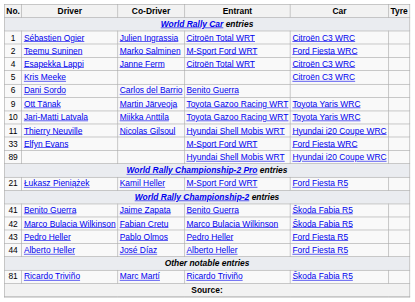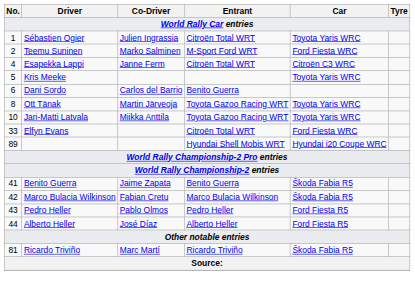 <table class="wikitable" style="font-size: 85%;">
 <tr>
 <th>No.</th>
 <th>Driver</th>
 <th>Co-Driver</th>
 <th>Entrant</th>
 <th>Car</th>
 <th>Tyre</th>
 </tr>
 <tr>
 <td style="background-color:#EAECF0; text-align:center" colspan="6"><strong><em><a href='#'>World Rally Car</a> entries</em></strong></td>
 </tr>
 <tr>
 <td align="center">1</td>
 <td> <a href='#'>Sébastien Ogier</a></td>
 <td> <a href='#'>Julien Ingrassia</a></td>
 <td> <a href='#'>Citroën Total WRT</a></td>
-<td><a href='#'>Citroën C3 WRC</a></td>
+<td><a href='#'>Toyota Yaris WRC</a></td>
 <td align="center"></td>
 </tr>
 <tr>
 <td align="center">2</td>
 <td> <a href='#'>Teemu Suninen</a></td>
 <td> <a href='#'>Marko Salminen</a></td>
 <td> <a href='#'>M-Sport Ford WRT</a></td>
 <td><a href='#'>Ford Fiesta WRC</a></td>
 <td align="center"></td>
 </tr>
 <tr>
 <td align="center">4</td>
 <td> <a href='#'>Esapekka Lappi</a></td>
 <td> <a href='#'>Janne Ferm</a></td>
 <td> <a href='#'>Citroën Total WRT</a></td>
 <td><a href='#'>Citroën C3 WRC</a></td>
 <td align="center"></td>
 </tr>
 <tr>
 <td align="center">5</td>
 <td> <a href='#'>Kris Meeke</a></td>
 <td></td>
 <td></td>
-<td><a href='#'>Citroën C3 WRC</a></td>
+<td><a href='#'>Toyota Yaris WRC</a></td>
 <td align="center"></td>
 </tr>
 <tr>
 <td align="center">6</td>
 <td> <a href='#'>Dani Sordo</a></td>
 <td> <a href='#'>Carlos del Barrio</a></td>
 <td> <a href='#'>Benito Guerra</a></td>
 <td></td>
 <td align="center"></td>
 </tr>
 <tr>
-<td align="center">9</td>
+<td align="center">8</td>
 <td> <a href='#'>Ott Tänak</a></td>
 <td> <a href='#'>Martin Järveoja</a></td>
 <td> <a href='#'>Toyota Gazoo Racing WRT</a></td>
 <td><a href='#'>Toyota Yaris WRC</a></td>
 <td align="center"></td>
 </tr>
 <tr>
 <td align="center">10</td>
 <td> <a href='#'>Jari-Matti Latvala</a></td>
 <td> <a href='#'>Miikka Anttila</a></td>
 <td> <a href='#'>Toyota Gazoo Racing WRT</a></td>
 <td><a href='#'>Toyota Yaris WRC</a></td>
 <td align="center"></td>
 </tr>
 <tr>
-<td align="center">11</td>
-<td> <a href='#'>Thierry Neuville</a></td>
-<td> <a href='#'>Nicolas Gilsoul</a></td>
-<td> <a href='#'>Hyundai Shell Mobis WRT</a></td>
-<td><a href='#'>Hyundai i20 Coupe WRC</a></td>
-<td align="center"></td>
-</tr>
-<tr>
 <td align="center">33</td>
 <td> <a href='#'>Elfyn Evans</a></td>
 <td></td>
-<td> <a href='#'>M-Sport Ford WRT</a></td>
+<td> <a href='#'>Citroën Total WRT</a></td>
 <td><a href='#'>Ford Fiesta WRC</a></td>
 <td align="center"></td>
 </tr>
 <tr>
 <td align="center">89</td>
 <td></td>
 <td></td>
 <td> <a href='#'>Hyundai Shell Mobis WRT</a></td>
 <td><a href='#'>Hyundai i20 Coupe WRC</a></td>
 <td align="center"></td>
 </tr>
 <tr>
 <td style="background-color:#EAECF0; text-align:center" colspan="6"><strong><em><a href='#'>World Rally Championship-2 Pro</a> entries</em></strong></td>
-</tr>
-<tr>
-<td align="center">21</td>
-<td> <a href='#'>Łukasz Pieniążek</a></td>
-<td> <a href='#'>Kamil Heller</a></td>
-<td> <a href='#'>M-Sport Ford WRT</a></td>
-<td><a href='#'>Ford Fiesta R5</a></td>
-<td align="center"></td>
 </tr>
 <tr>
 <td style="background-color:#EAECF0; text-align:center" colspan="6"><strong><em><a href='#'>World Rally Championship-2</a> entries</em></strong></td>
 </tr>
 <tr>
 <td align="center">41</td>
 <td> <a href='#'>Benito Guerra</a></td>
 <td> <a href='#'>Jaime Zapata</a></td>
 <td> <a href='#'>Benito Guerra</a></td>
 <td><a href='#'>Škoda Fabia R5</a></td>
 <td align="center"></td>
 </tr>
 <tr>
 <td align="center">42</td>
 <td nowrap> <a href='#'>Marco Bulacia Wilkinson</a></td>
 <td> <a href='#'>Fabian Cretu</a></td>
 <td> <a href='#'>Marco Bulacia Wilkinson</a></td>
 <td><a href='#'>Škoda Fabia R5</a></td>
 <td align="center"></td>
 </tr>
 <tr>
 <td align="center">43</td>
 <td> <a href='#'>Pedro Heller</a></td>
 <td> <a href='#'>Pablo Olmos</a></td>
 <td> <a href='#'>Pedro Heller</a></td>
 <td><a href='#'>Ford Fiesta R5</a></td>
 <td align="center"></td>
 </tr>
 <tr>
 <td align="center">44</td>
 <td> <a href='#'>Alberto Heller</a></td>
 <td> <a href='#'>José Díaz</a></td>
 <td> <a href='#'>Alberto Heller</a></td>
 <td><a href='#'>Ford Fiesta R5</a></td>
 <td align="center"></td>
 </tr>
 <tr>
 <td style="background-color:#EAECF0; text-align:center" colspan="6"><strong><em>Other notable entries</em></strong></td>
 </tr>
 <tr>
 <td align="center">81</td>
 <td> <a href='#'>Ricardo Triviño</a></td>
 <td> <a href='#'>Marc Martí</a></td>
 <td> <a href='#'>Ricardo Triviño</a></td>
 <td><a href='#'>Škoda Fabia R5</a></td>
 <td align="center"></td>
 </tr>
 <tr>
 <th colspan="6">Source:</th>
 </tr>
 <tr>
 </tr>
 </table>
